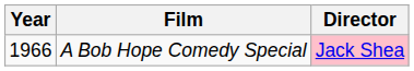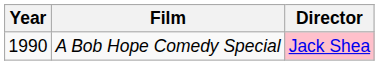 <table class="wikitable">
 <tr>
 <th>Year</th>
 <th>Film</th>
 <th>Director</th>
 </tr>
 <tr>
-<td>1966</td>
+<td>1990</td>
 <td><em>A Bob Hope Comedy Special</em></td>
 <td style="background: pink;"><a href='#'>Jack Shea</a></td>
 </tr>
 </table>
